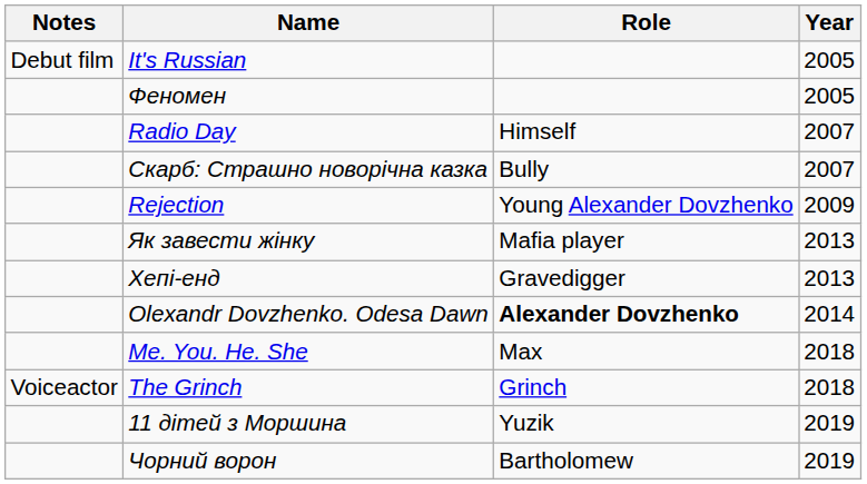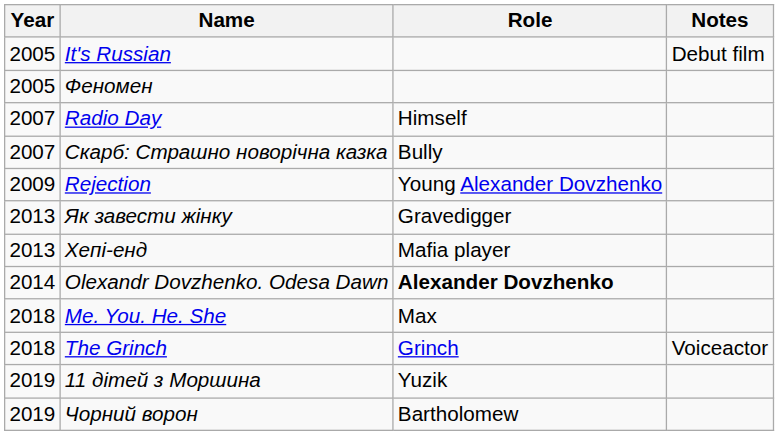 <table class="wikitable">
 <tr>
-<th>Notes</th>
+<th>Year</th>
 <th>Name</th>
 <th>Role</th>
-<th>Year</th>
+<th>Notes</th>
 </tr>
 <tr>
-<td>Debut film</td>
+<td>2005</td>
 <td><em><a href='#'>It's Russian</a></em></td>
 <td></td>
-<td>2005</td>
+<td>Debut film</td>
 </tr>
 <tr>
-<td></td>
+<td>2005</td>
 <td><em>Феномен</em></td>
 <td></td>
-<td>2005</td>
+<td></td>
 </tr>
 <tr>
-<td></td>
+<td>2007</td>
 <td><a href='#'><em>Radio Day</em></a></td>
 <td>Himself</td>
-<td>2007</td>
+<td></td>
 </tr>
 <tr>
-<td></td>
+<td>2007</td>
 <td><em>Скарб: Страшно новорічна казка</em></td>
 <td>Bully</td>
-<td>2007</td>
+<td></td>
 </tr>
 <tr>
-<td></td>
+<td>2009</td>
 <td><a href='#'><em>Rejection</em></a></td>
 <td>Young <a href='#'>Alexander Dovzhenko</a></td>
-<td>2009</td>
+<td></td>
 </tr>
 <tr>
+<td>2013</td>
+<td><em>Як завести жінку</em></td>
+<td>Gravedigger</td>
 <td></td>
-<td><em>Як завести жінку</em></td>
-<td>Mafia player</td>
-<td>2013</td>
 </tr>
 <tr>
+<td>2013</td>
+<td><em>Хепі-енд</em></td>
+<td>Mafia player</td>
 <td></td>
-<td><em>Хепі-енд</em></td>
-<td>Gravedigger</td>
-<td>2013</td>
 </tr>
 <tr>
-<td></td>
+<td>2014</td>
 <td><em>Olexandr Dovzhenko. Odesa Dawn</em></td>
 <td><strong>Alexander Dovzhenko</strong></td>
-<td>2014</td>
+<td></td>
 </tr>
 <tr>
-<td></td>
+<td>2018</td>
 <td><em><a href='#'>Me. You. He. She</a></em></td>
 <td>Max</td>
-<td>2018</td>
+<td></td>
 </tr>
 <tr>
-<td>Voiceactor</td>
+<td>2018</td>
 <td><a href='#'><em>The Grinch</em></a></td>
 <td><a href='#'>Grinch</a></td>
-<td>2018</td>
+<td>Voiceactor</td>
 </tr>
 <tr>
-<td></td>
+<td>2019</td>
 <td><em>11 дітей з Моршина</em></td>
 <td>Yuzik</td>
-<td>2019</td>
+<td></td>
 </tr>
 <tr>
-<td></td>
+<td>2019</td>
 <td><em>Чорний ворон</em></td>
 <td>Bartholomew</td>
-<td>2019</td>
+<td></td>
 </tr>
 </table>
